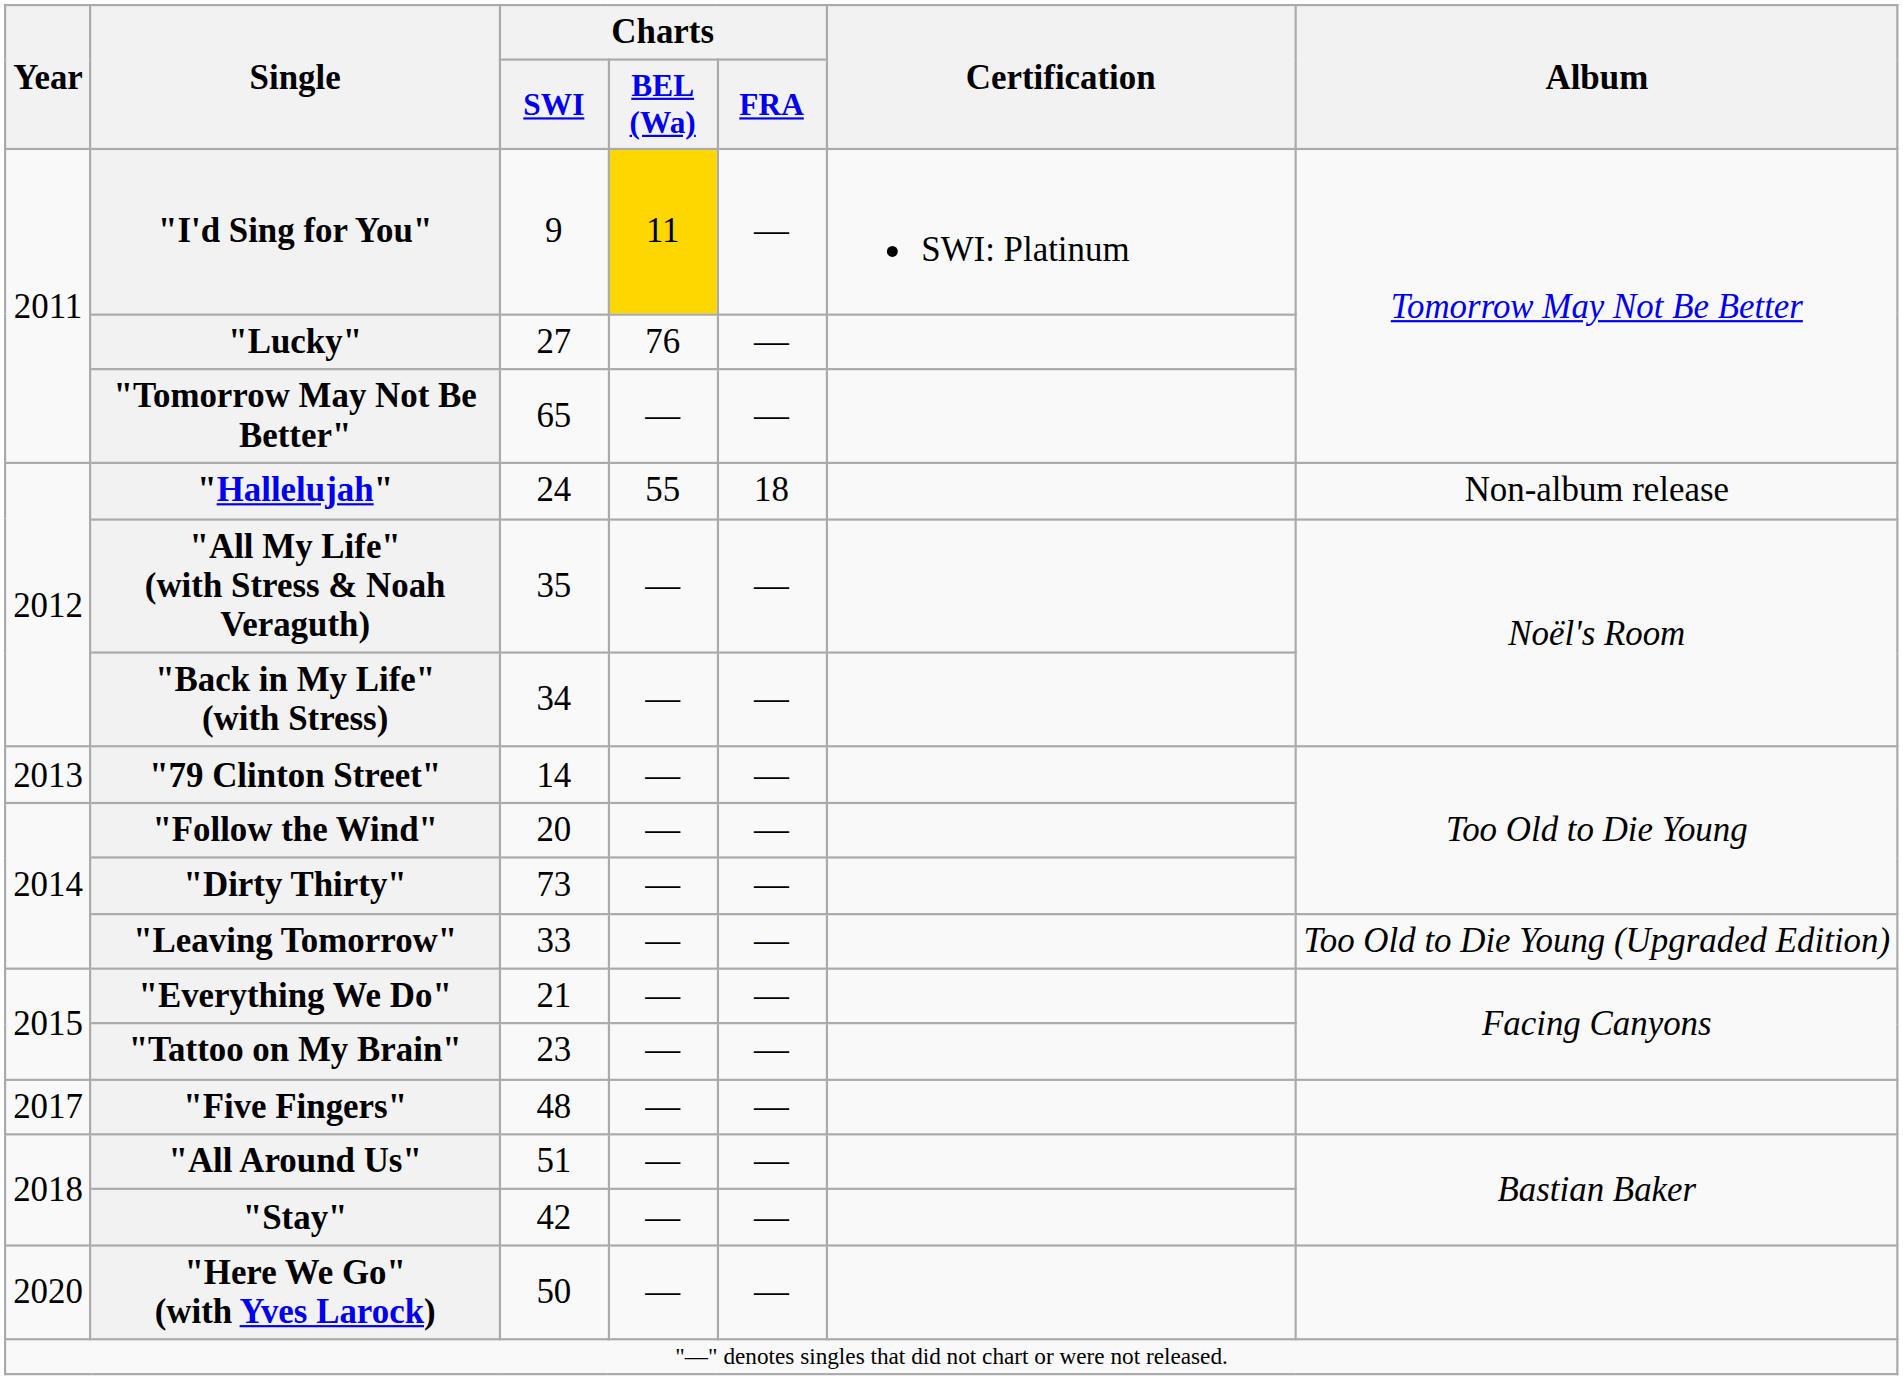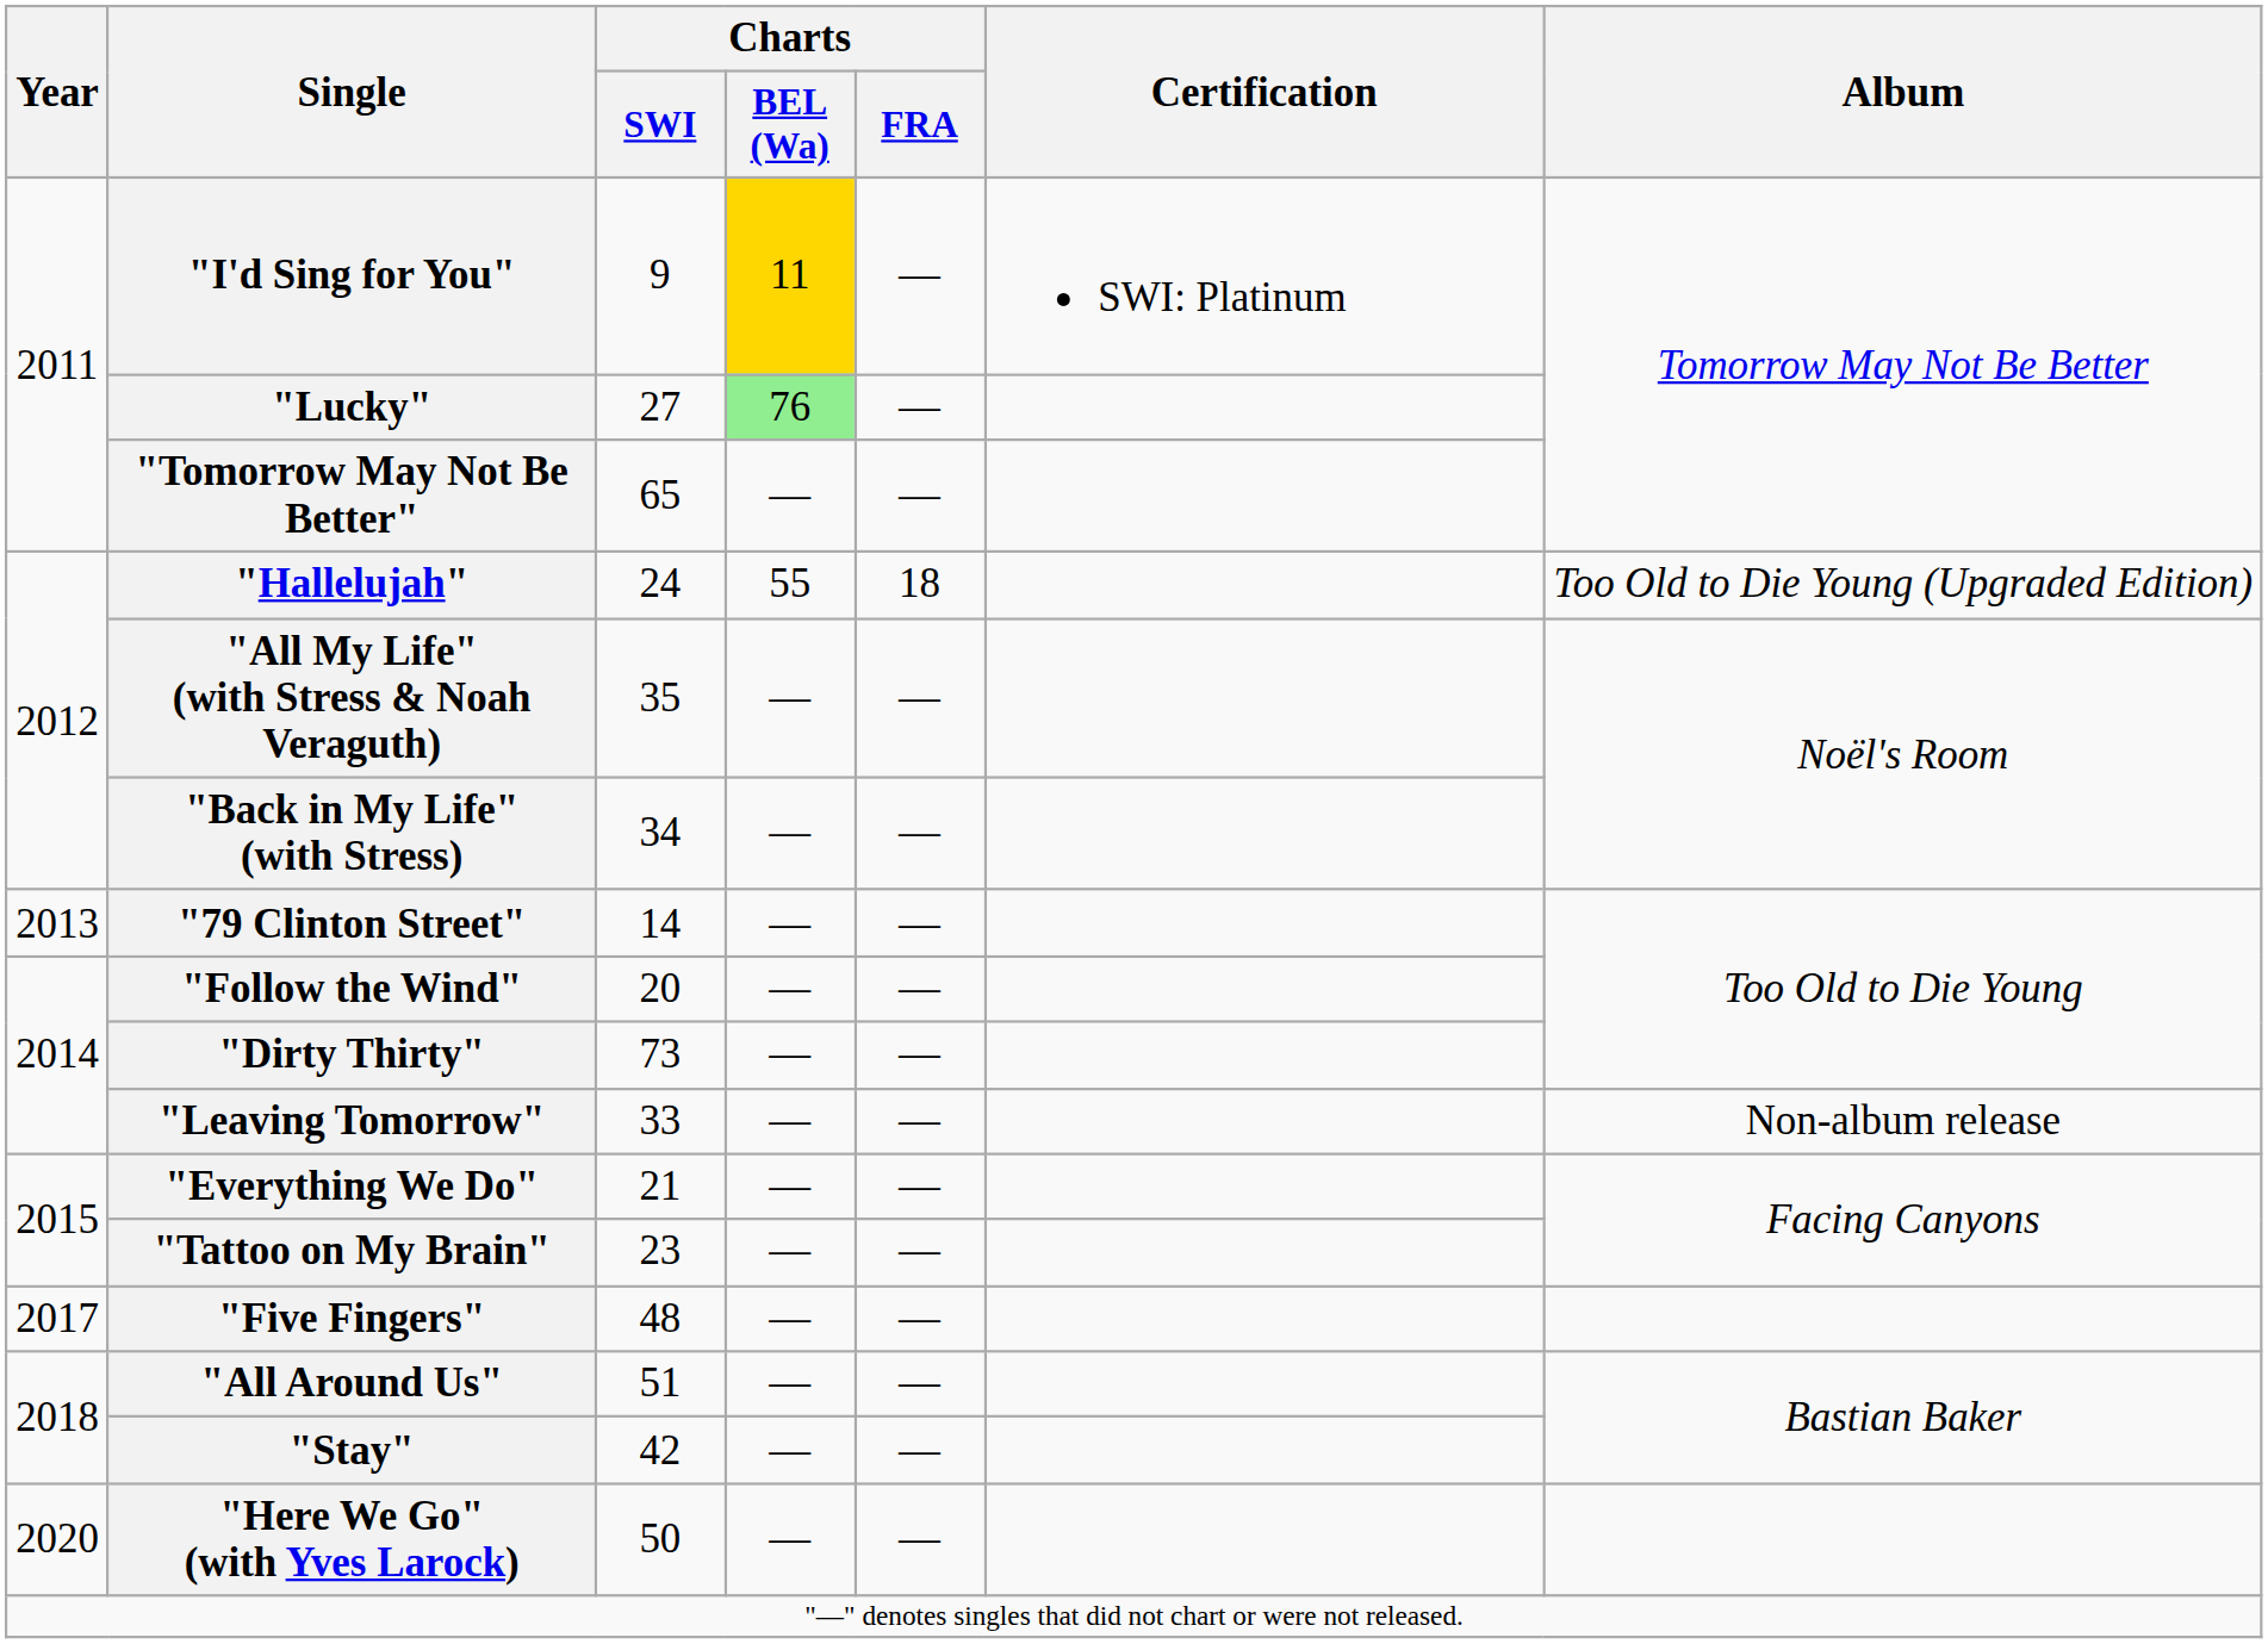 <table class="wikitable plainrowheaders" style="text-align:center;">
 <tr>
 <th rowspan="2">Year</th>
 <th rowspan="2" style="width:180px;">Single</th>
 <th colspan="3">Charts</th>
 <th rowspan="2" style="width:13em;">Certification</th>
 <th rowspan="2">Album</th>
 </tr>
 <tr>
 <th style="width:3em;font-size:90%;"><a href='#'>SWI</a><br></th>
 <th style="width:3em;font-size:90%;"><a href='#'>BEL<br>(Wa)</a><br></th>
 <th style="width:3em;font-size:90%;"><a href='#'>FRA</a><br></th>
 </tr>
 <tr>
 <td rowspan="3">2011</td>
 <th scope="row">"I'd Sing for You"</th>
 <td>9</td>
 <td style="background: gold;">11</td>
 <td>—</td>
 <td style="text-align:left;"><br><ul><li>SWI: Platinum</li></ul></td>
 <td rowspan="3"><em><a href='#'>Tomorrow May Not Be Better</a></em></td>
 </tr>
 <tr>
 <th scope="row">"Lucky"</th>
 <td>27</td>
-<td>76</td>
+<td style="background: lightgreen;">76</td>
 <td>—</td>
 <td></td>
 </tr>
 <tr>
 <th scope="row">"Tomorrow May Not Be Better"</th>
 <td>65</td>
 <td>—</td>
 <td>—</td>
 <td></td>
 </tr>
 <tr>
 <td rowspan="3">2012</td>
 <th scope="row">"<a href='#'>Hallelujah</a>"</th>
 <td>24</td>
 <td>55</td>
 <td>18</td>
 <td></td>
-<td>Non-album release</td>
+<td><em>Too Old to Die Young (Upgraded Edition)</em></td>
 </tr>
 <tr>
 <th scope="row">"All My Life"<br><span>(with Stress & Noah Veraguth)</span></th>
 <td>35</td>
 <td>—</td>
 <td>—</td>
 <td></td>
 <td rowspan="2"><em>Noël's Room</em></td>
 </tr>
 <tr>
 <th scope="row">"Back in My Life"<br><span>(with Stress)</span></th>
 <td>34</td>
 <td>—</td>
 <td>—</td>
 <td></td>
 </tr>
 <tr>
 <td>2013</td>
 <th scope="row">"79 Clinton Street"</th>
 <td>14</td>
 <td>—</td>
 <td>—</td>
 <td style="text-align:left;"></td>
 <td rowspan="3"><em>Too Old to Die Young</em></td>
 </tr>
 <tr>
 <td rowspan="3">2014</td>
 <th scope="row">"Follow the Wind"</th>
 <td>20</td>
 <td>—</td>
 <td>—</td>
 <td style="text-align:left;"></td>
 </tr>
 <tr>
 <th scope="row">"Dirty Thirty"</th>
 <td>73</td>
 <td>—</td>
 <td>—</td>
 <td></td>
 </tr>
 <tr>
 <th scope="row">"Leaving Tomorrow"</th>
 <td>33</td>
 <td>—</td>
 <td>—</td>
 <td style="text-align:left;"></td>
-<td><em>Too Old to Die Young (Upgraded Edition)</em></td>
+<td>Non-album release</td>
 </tr>
 <tr>
 <td rowspan="2">2015</td>
 <th scope="row">"Everything We Do"</th>
 <td>21</td>
 <td>—</td>
 <td>—</td>
 <td style="text-align:left;"></td>
 <td rowspan="2"><em>Facing Canyons</em></td>
 </tr>
 <tr>
 <th scope="row">"Tattoo on My Brain"</th>
 <td>23</td>
 <td>—</td>
 <td>—</td>
 <td></td>
 </tr>
 <tr>
 <td>2017</td>
 <th scope="row">"Five Fingers"</th>
 <td>48</td>
 <td>—</td>
 <td>—</td>
 <td style="text-align:left;"></td>
 <td></td>
 </tr>
 <tr>
 <td rowspan="2">2018</td>
 <th scope="row">"All Around Us"</th>
 <td>51</td>
 <td>—</td>
 <td>—</td>
 <td style="text-align:left;"></td>
 <td rowspan="2"><em>Bastian Baker</em></td>
 </tr>
 <tr>
 <th scope="row">"Stay"</th>
 <td>42</td>
 <td>—</td>
 <td>—</td>
 <td style="text-align:left;"></td>
 </tr>
 <tr>
 <td>2020</td>
 <th scope="row">"Here We Go"<br><span>(with <a href='#'>Yves Larock</a>)</span></th>
 <td>50</td>
 <td>—</td>
 <td>—</td>
 <td style="text-align:left;"></td>
 <td></td>
 </tr>
 <tr>
 <td colspan="30" style="font-size:8pt">"—" denotes singles that did not chart or were not released.</td>
 </tr>
 </table>
